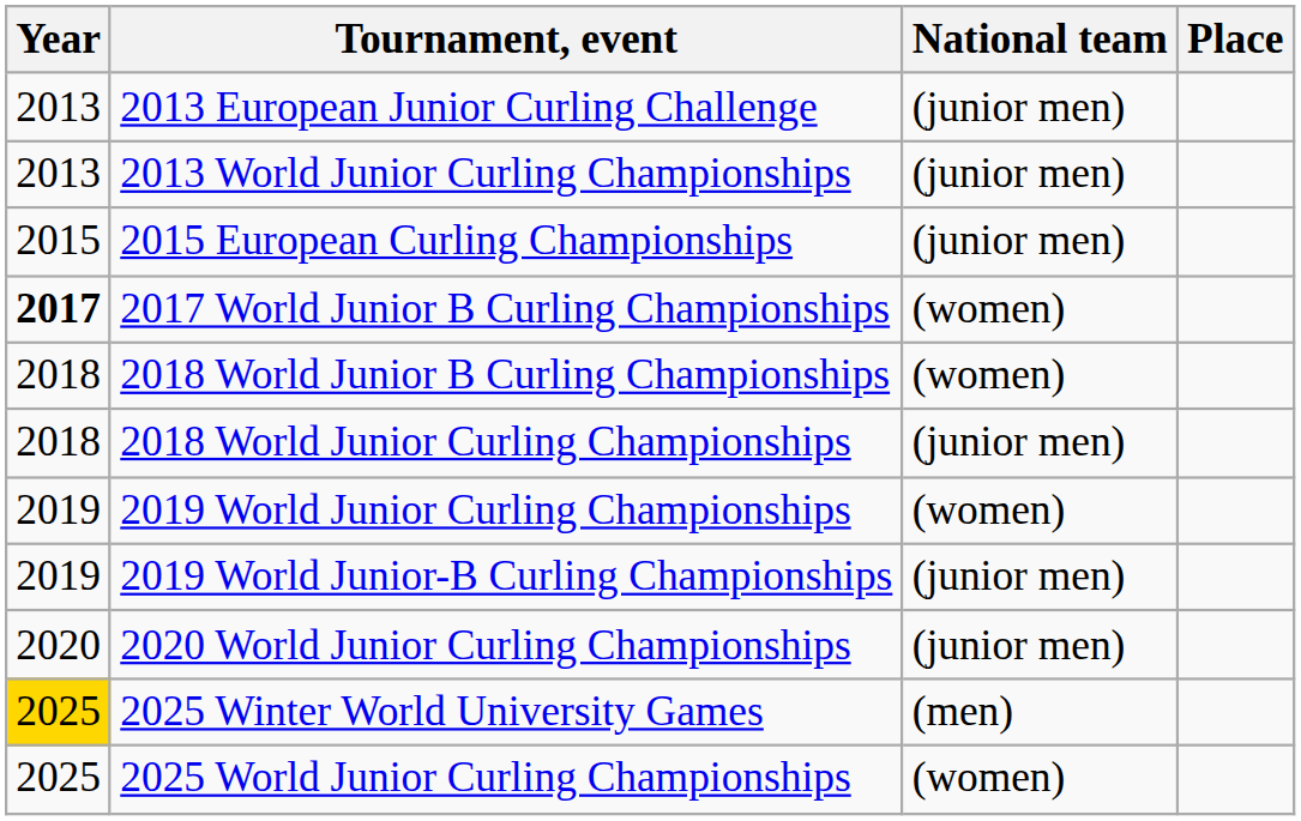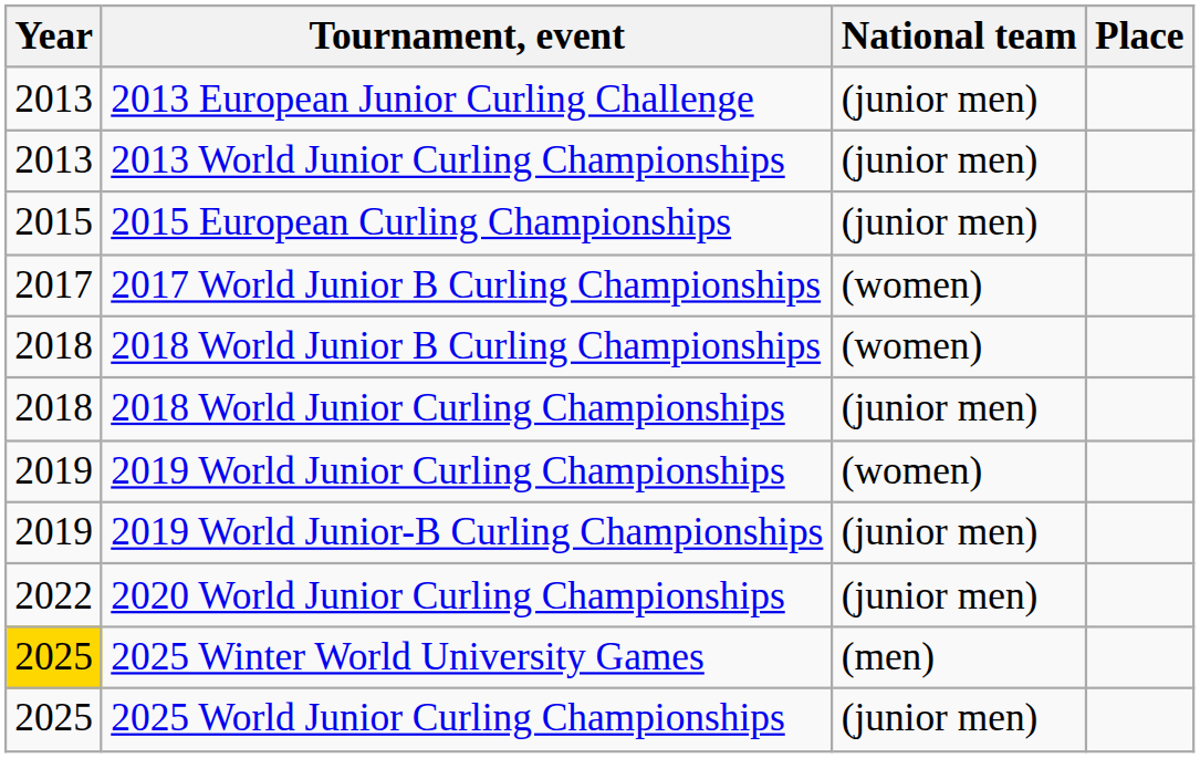 <table class="wikitable">
 <tr>
 <th scope="col">Year</th>
 <th scope="col">Tournament, event</th>
 <th scope="col">National team</th>
 <th scope="col">Place</th>
 </tr>
 <tr>
 <td>2013</td>
 <td><a href='#'>2013 European Junior Curling Challenge</a></td>
 <td> (junior men)</td>
 <td></td>
 </tr>
 <tr>
 <td>2013</td>
 <td><a href='#'>2013 World Junior Curling Championships</a></td>
 <td> (junior men)</td>
 <td></td>
 </tr>
 <tr>
 <td>2015</td>
 <td><a href='#'>2015 European Curling Championships</a></td>
 <td> (junior men)</td>
 <td></td>
 </tr>
 <tr>
-<td><strong>2017</strong></td>
+<td>2017</td>
 <td><a href='#'>2017 World Junior B Curling Championships</a></td>
 <td> (women)</td>
 <td></td>
 </tr>
 <tr>
 <td>2018</td>
 <td><a href='#'>2018 World Junior B Curling Championships</a></td>
 <td> (women)</td>
 <td></td>
 </tr>
 <tr>
 <td>2018</td>
 <td><a href='#'>2018 World Junior Curling Championships</a></td>
 <td> (junior men)</td>
 <td></td>
 </tr>
 <tr>
 <td>2019</td>
 <td><a href='#'>2019 World Junior Curling Championships</a></td>
 <td> (women)</td>
 <td></td>
 </tr>
 <tr>
 <td>2019</td>
 <td><a href='#'>2019 World Junior-B Curling Championships</a></td>
 <td> (junior men)</td>
 <td></td>
 </tr>
 <tr>
-<td>2020</td>
+<td>2022</td>
 <td><a href='#'>2020 World Junior Curling Championships</a></td>
 <td> (junior men)</td>
 <td></td>
 </tr>
 <tr>
 <td style="background: gold;">2025</td>
 <td><a href='#'>2025 Winter World University Games</a></td>
 <td> (men)</td>
 <td></td>
 </tr>
 <tr>
 <td>2025</td>
 <td><a href='#'>2025 World Junior Curling Championships</a></td>
-<td> (women)</td>
+<td> (junior men)</td>
 <td></td>
 </tr>
 </table>
